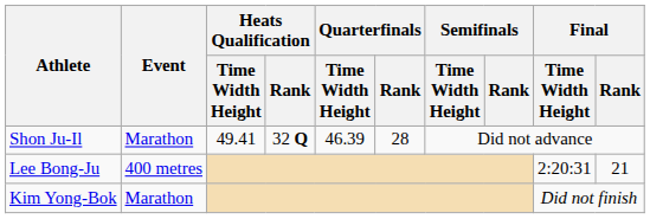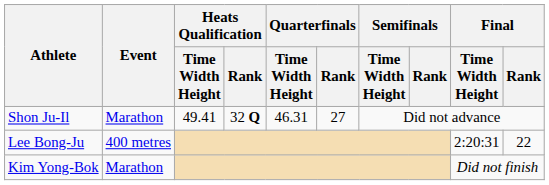 <table class=wikitable style="font-size:90%; ">
 <tr>
 <th rowspan="2">Athlete</th>
 <th rowspan="2">Event</th>
 <th colspan="2">Heats<br>Qualification</th>
 <th colspan="2">Quarterfinals</th>
 <th colspan="2">Semifinals</th>
 <th colspan="2">Final</th>
 </tr>
 <tr>
 <th>Time<br>Width<br>Height</th>
 <th>Rank</th>
 <th>Time<br>Width<br>Height</th>
 <th>Rank</th>
 <th>Time<br>Width<br>Height</th>
 <th>Rank</th>
 <th>Time<br>Width<br>Height</th>
 <th>Rank</th>
 </tr>
 <tr>
 <td><a href='#'>Shon Ju-Il</a></td>
 <td><a href='#'>Marathon</a></td>
 <td align=center>49.41</td>
 <td align=center>32 <strong>Q</strong></td>
-<td align=center>46.39</td>
-<td align=center>28</td>
+<td align=center>46.31</td>
+<td align=center>27</td>
 <td colspan=4 align=center>Did not advance</td>
 </tr>
 <tr>
 <td><a href='#'>Lee Bong-Ju</a></td>
 <td><a href='#'>400 metres</a></td>
 <td colspan=6 bgcolor="wheat"></td>
 <td align=center>2:20:31</td>
-<td align=center>21</td>
+<td align=center>22</td>
 </tr>
 <tr>
 <td><a href='#'>Kim Yong-Bok</a></td>
 <td><a href='#'>Marathon</a></td>
 <td colspan=6 bgcolor="wheat"></td>
 <td colspan=2 align=center><em>Did not finish</em></td>
 </tr>
 </table>
